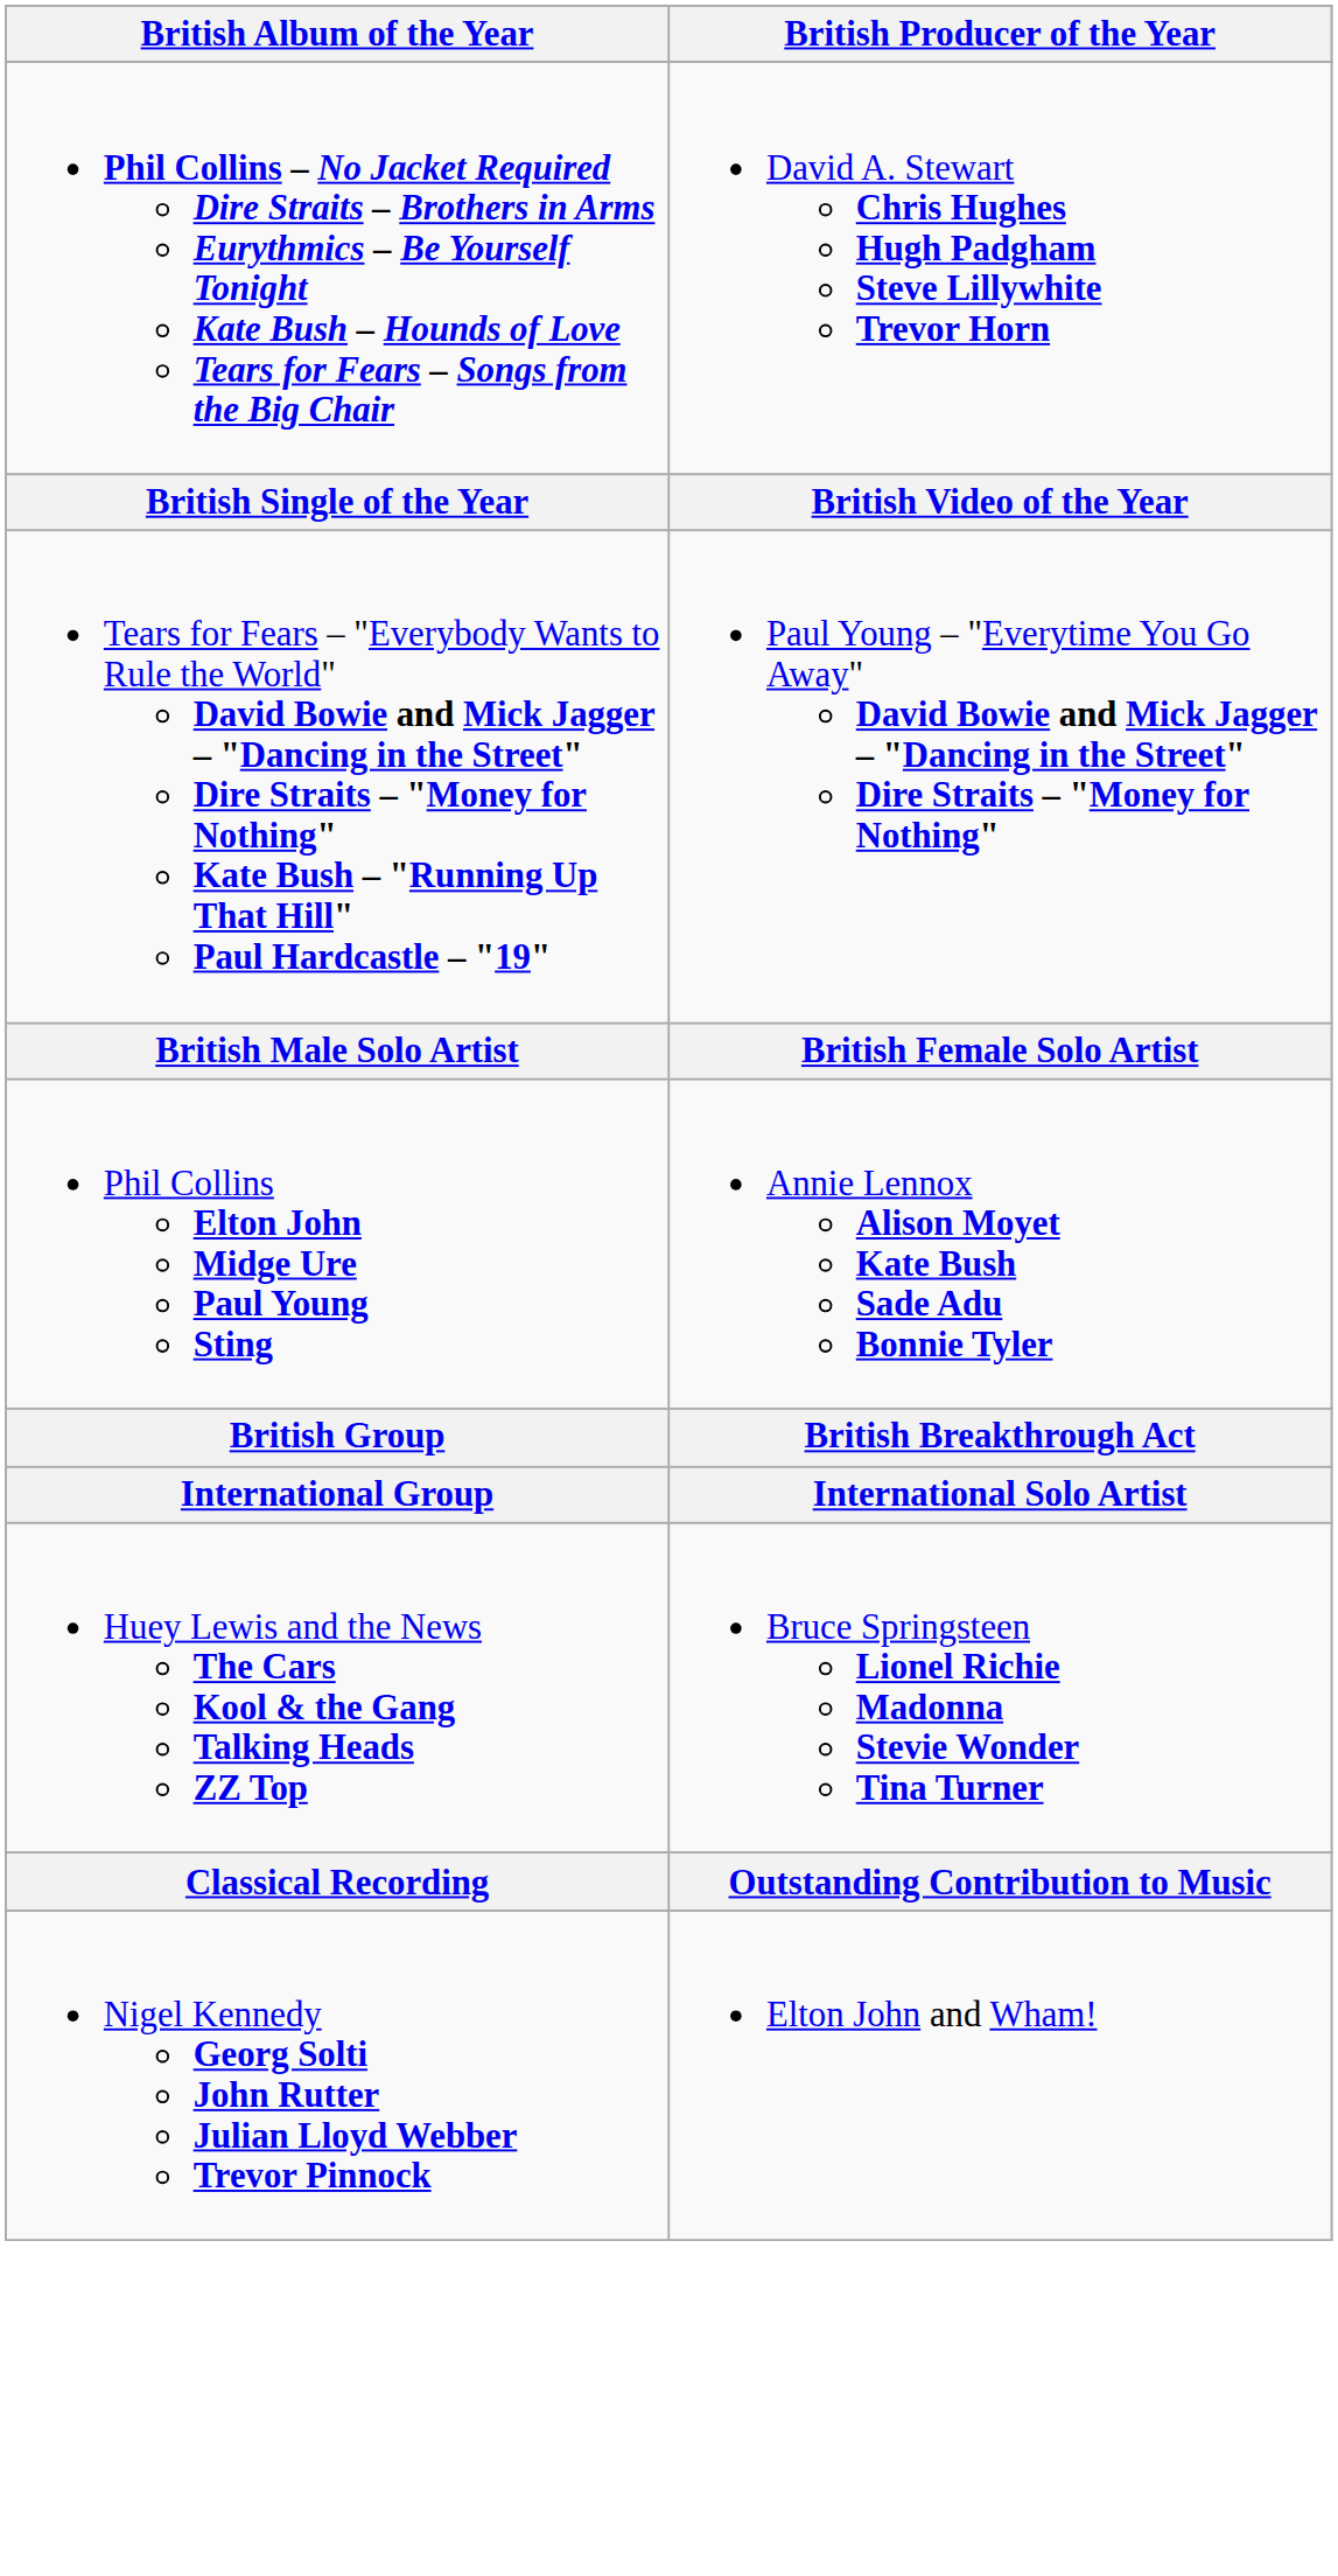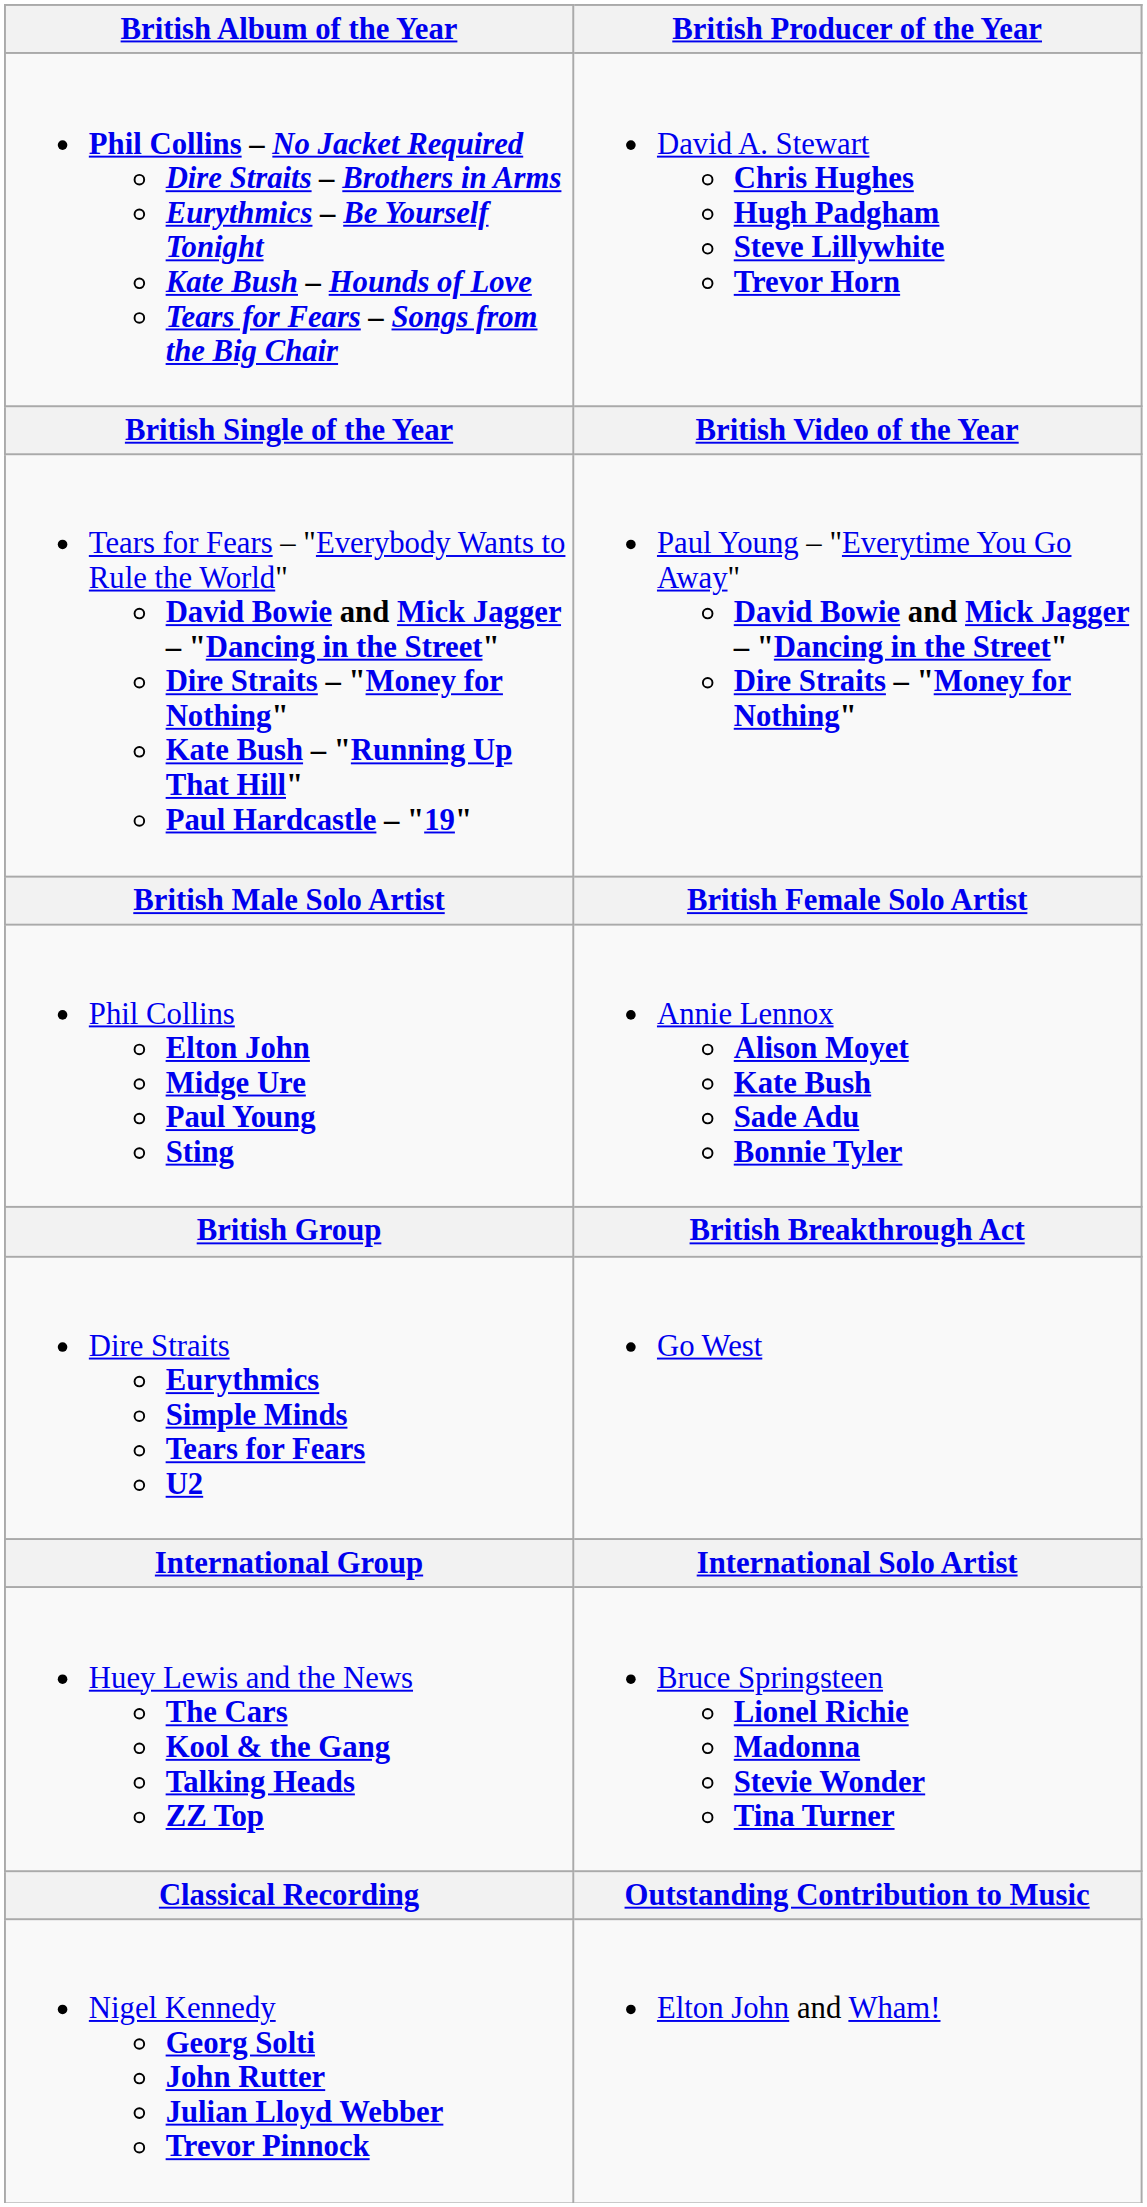 <table class="wikitable" style="width:95%">
 <tr bgcolor="#bebebe">
 <th width="50%"><a href='#'>British Album of the Year</a></th>
 <th width="50%"><a href='#'>British Producer of the Year</a></th>
 </tr>
 <tr>
 <td valign="top"><br><ul><li><strong><a href='#'>Phil Collins</a> – <em><a href='#'>No Jacket Required</a><strong><em><ul><li><a href='#'>Dire Straits</a> – </em><a href='#'>Brothers in Arms</a><em></li><li><a href='#'>Eurythmics</a> – </em><a href='#'>Be Yourself Tonight</a><em></li><li><a href='#'>Kate Bush</a> – </em><a href='#'>Hounds of Love</a><em></li><li><a href='#'>Tears for Fears</a> – </em><a href='#'>Songs from the Big Chair</a><em></li></ul></li></ul></td>
 <td valign="top"><br><ul><li></strong><a href='#'>David A. Stewart</a><strong><ul><li><a href='#'>Chris Hughes</a></li><li><a href='#'>Hugh Padgham</a></li><li><a href='#'>Steve Lillywhite</a></li><li><a href='#'>Trevor Horn</a></li></ul></li></ul></td>
 </tr>
 <tr>
 <th width="50%"><a href='#'>British Single of the Year</a></th>
 <th width="50%"><a href='#'>British Video of the Year</a></th>
 </tr>
 <tr>
 <td valign="top"><br><ul><li></strong><a href='#'>Tears for Fears</a> – "<a href='#'>Everybody Wants to Rule the World</a>"<strong><ul><li><a href='#'>David Bowie</a> and <a href='#'>Mick Jagger</a> – "<a href='#'>Dancing in the Street</a>"</li><li><a href='#'>Dire Straits</a> – "<a href='#'>Money for Nothing</a>"</li><li><a href='#'>Kate Bush</a> – "<a href='#'>Running Up That Hill</a>"</li><li><a href='#'>Paul Hardcastle</a> – "<a href='#'>19</a>"</li></ul></li></ul></td>
 <td valign="top"><br><ul><li></strong><a href='#'>Paul Young</a> – "<a href='#'>Everytime You Go Away</a>"<strong><ul><li><a href='#'>David Bowie</a> and <a href='#'>Mick Jagger</a> – "<a href='#'>Dancing in the Street</a>"</li><li><a href='#'>Dire Straits</a> – "<a href='#'>Money for Nothing</a>"</li></ul></li></ul></td>
 </tr>
 <tr>
 <th width="50%"><a href='#'>British Male Solo Artist</a></th>
 <th width="50%"><a href='#'>British Female Solo Artist</a></th>
 </tr>
 <tr>
 <td valign="top"><br><ul><li></strong><a href='#'>Phil Collins</a><strong><ul><li><a href='#'>Elton John</a></li><li><a href='#'>Midge Ure</a></li><li><a href='#'>Paul Young</a></li><li><a href='#'>Sting</a></li></ul></li></ul></td>
 <td valign="top"><br><ul><li></strong><a href='#'>Annie Lennox</a><strong><ul><li><a href='#'>Alison Moyet</a></li><li><a href='#'>Kate Bush</a></li><li><a href='#'>Sade Adu</a></li><li><a href='#'>Bonnie Tyler</a></li></ul></li></ul></td>
 </tr>
 <tr>
 <th width="50%"><a href='#'>British Group</a></th>
 <th width="50%"><a href='#'>British Breakthrough Act</a></th>
 </tr>
 <tr>
+<td valign="top"><br><ul><li></strong><a href='#'>Dire Straits</a><strong><ul><li><a href='#'>Eurythmics</a></li><li><a href='#'>Simple Minds</a></li><li><a href='#'>Tears for Fears</a></li><li><a href='#'>U2</a></li></ul></li></ul></td>
+<td valign="top"><br><ul><li></strong><a href='#'>Go West</a><strong></li></ul></td>
+</tr>
+<tr>
 <th width="50%"><a href='#'>International Group</a></th>
 <th width="50%"><a href='#'>International Solo Artist</a></th>
 </tr>
 <tr>
 <td valign="top"><br><ul><li></strong><a href='#'>Huey Lewis and the News</a><strong><ul><li><a href='#'>The Cars</a></li><li><a href='#'>Kool & the Gang</a></li><li><a href='#'>Talking Heads</a></li><li><a href='#'>ZZ Top</a></li></ul></li></ul></td>
 <td valign="top"><br><ul><li></strong><a href='#'>Bruce Springsteen</a><strong><ul><li><a href='#'>Lionel Richie</a></li><li><a href='#'>Madonna</a></li><li><a href='#'>Stevie Wonder</a></li><li><a href='#'>Tina Turner</a></li></ul></li></ul></td>
 </tr>
 <tr>
 <th width="50%"><a href='#'>Classical Recording</a></th>
 <th width="50%"><a href='#'>Outstanding Contribution to Music</a></th>
 </tr>
 <tr>
 <td valign="top"><br><ul><li></strong><a href='#'>Nigel Kennedy</a><strong><ul><li><a href='#'>Georg Solti</a></li><li><a href='#'>John Rutter</a></li><li><a href='#'>Julian Lloyd Webber</a></li><li><a href='#'>Trevor Pinnock</a></li></ul></li></ul></td>
 <td valign="top"><br><ul><li></strong><a href='#'>Elton John</a> and <a href='#'>Wham!</a><strong></li></ul></td>
 </tr>
 </table>
